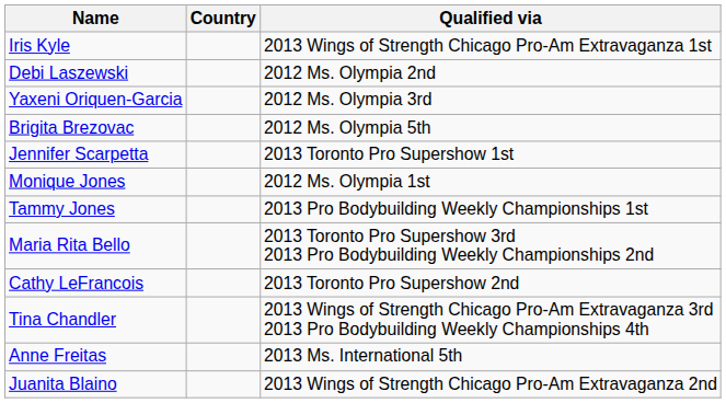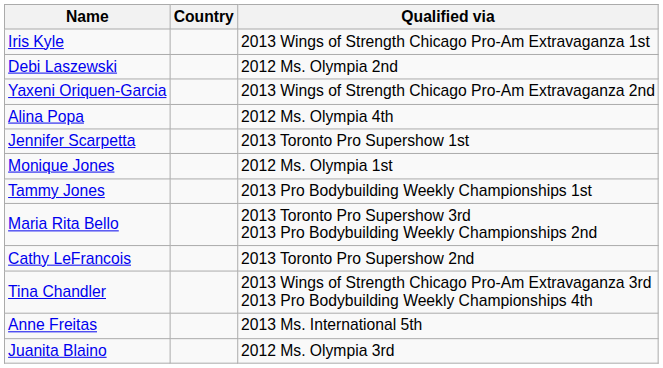 <table class="wikitable">
 <tr>
 <th>Name</th>
 <th>Country</th>
 <th>Qualified via</th>
 </tr>
 <tr>
 <td><a href='#'>Iris Kyle</a></td>
 <td></td>
 <td>2013 Wings of Strength Chicago Pro-Am Extravaganza 1st</td>
 </tr>
 <tr>
 <td><a href='#'>Debi Laszewski</a></td>
 <td></td>
 <td>2012 Ms. Olympia 2nd</td>
 </tr>
 <tr>
 <td><a href='#'>Yaxeni Oriquen-Garcia</a></td>
 <td></td>
-<td>2012 Ms. Olympia 3rd</td>
+<td>2013 Wings of Strength Chicago Pro-Am Extravaganza 2nd</td>
 </tr>
 <tr>
-<td><a href='#'>Brigita Brezovac</a></td>
+<td><a href='#'>Alina Popa</a></td>
 <td></td>
-<td>2012 Ms. Olympia 5th</td>
+<td>2012 Ms. Olympia 4th</td>
 </tr>
 <tr>
 <td><a href='#'>Jennifer Scarpetta</a></td>
 <td></td>
 <td>2013 Toronto Pro Supershow 1st</td>
 </tr>
 <tr>
 <td><a href='#'>Monique Jones</a></td>
 <td></td>
 <td>2012 Ms. Olympia 1st</td>
 </tr>
 <tr>
 <td><a href='#'>Tammy Jones</a></td>
 <td></td>
 <td>2013 Pro Bodybuilding Weekly Championships 1st</td>
 </tr>
 <tr>
 <td><a href='#'>Maria Rita Bello</a></td>
 <td></td>
 <td>2013 Toronto Pro Supershow 3rd <br> 2013 Pro Bodybuilding Weekly Championships 2nd</td>
 </tr>
 <tr>
 <td><a href='#'>Cathy LeFrancois</a></td>
 <td></td>
 <td>2013 Toronto Pro Supershow 2nd</td>
 </tr>
 <tr>
 <td><a href='#'>Tina Chandler</a></td>
 <td></td>
 <td>2013 Wings of Strength Chicago Pro-Am Extravaganza 3rd <br> 2013 Pro Bodybuilding Weekly Championships 4th</td>
 </tr>
 <tr>
 <td><a href='#'>Anne Freitas</a></td>
 <td></td>
 <td>2013 Ms. International 5th</td>
 </tr>
 <tr>
 <td><a href='#'>Juanita Blaino</a></td>
 <td></td>
-<td>2013 Wings of Strength Chicago Pro-Am Extravaganza 2nd</td>
+<td>2012 Ms. Olympia 3rd</td>
 </tr>
 </table>
